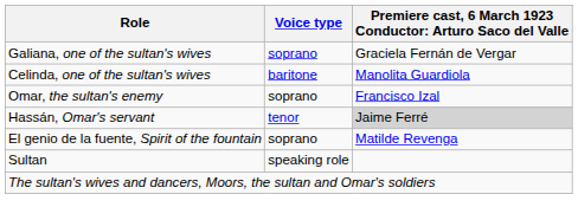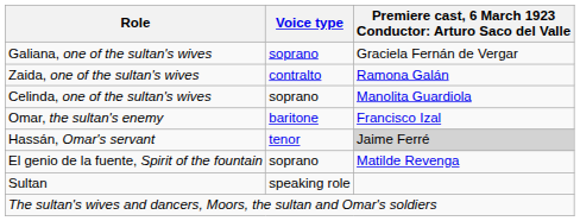 <table class="wikitable">
 <tr>
 <th>Role</th>
 <th><a href='#'>Voice type</a></th>
 <th>Premiere cast, 6 March 1923<br>Conductor: Arturo Saco del Valle</th>
 </tr>
 <tr>
 <td>Galiana, <em>one of the sultan's wives</em></td>
 <td><a href='#'>soprano</a></td>
 <td>Graciela Fernán de Vergar</td>
 </tr>
 <tr>
+<td>Zaida, <em>one of the sultan's wives</em></td>
+<td><a href='#'>contralto</a></td>
+<td><a href='#'>Ramona Galán</a></td>
+</tr>
+<tr>
 <td>Celinda, <em>one of the sultan's wives</em></td>
-<td><a href='#'>baritone</a></td>
+<td>soprano</td>
 <td><a href='#'>Manolita Guardiola</a></td>
 </tr>
 <tr>
 <td>Omar, <em>the sultan's enemy</em></td>
-<td>soprano</td>
+<td><a href='#'>baritone</a></td>
 <td><a href='#'>Francisco Izal</a></td>
 </tr>
 <tr>
 <td>Hassán, <em>Omar's servant</em></td>
 <td><a href='#'>tenor</a></td>
 <td style="background: lightgrey;">Jaime Ferré</td>
 </tr>
 <tr>
 <td>El genio de la fuente, <em>Spirit of the fountain</em></td>
 <td>soprano</td>
 <td><a href='#'>Matilde Revenga</a></td>
 </tr>
 <tr>
 <td>Sultan</td>
 <td>speaking role</td>
 <td></td>
 </tr>
 <tr>
 <td colspan="3"><em>The sultan's wives and dancers, Moors, the sultan and Omar's soldiers</em></td>
 </tr>
 </table>
